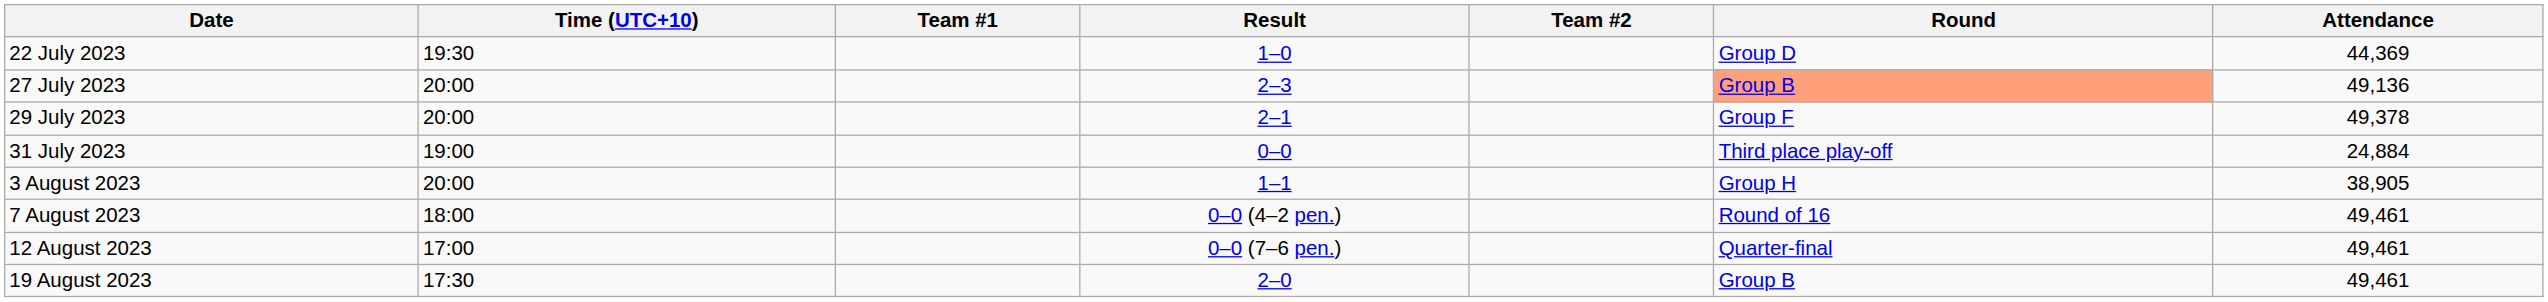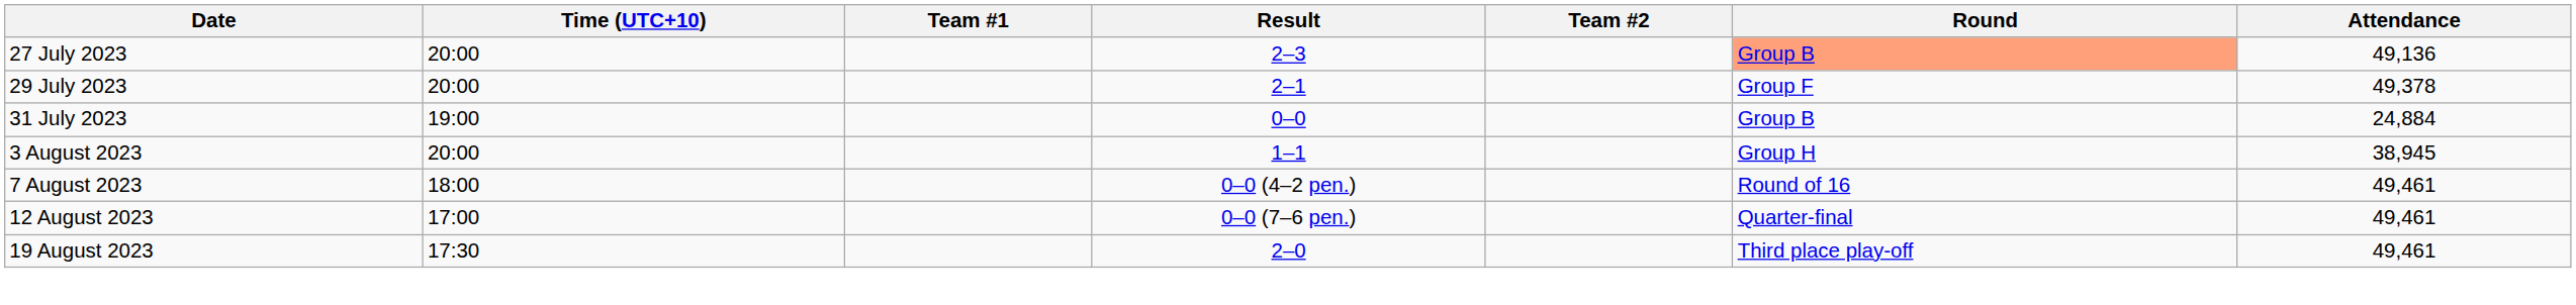 <table class="wikitable" style="text-align:left; width:100%;">
 <tr>
 <th>Date</th>
 <th>Time (<a href='#'>UTC+10</a>)</th>
 <th>Team #1</th>
 <th>Result</th>
 <th>Team #2</th>
 <th>Round</th>
 <th>Attendance</th>
-</tr>
-<tr>
-<td>22 July 2023</td>
-<td>19:30</td>
-<td></td>
-<td style="text-align:center;"><a href='#'>1–0</a></td>
-<td></td>
-<td><a href='#'>Group D</a></td>
-<td style="text-align:center;">44,369</td>
 </tr>
 <tr>
 <td>27 July 2023</td>
 <td>20:00</td>
 <td></td>
 <td style="text-align:center;"><a href='#'>2–3</a></td>
 <td></td>
 <td style="background: lightsalmon;"><a href='#'>Group B</a></td>
 <td style="text-align:center;">49,136</td>
 </tr>
 <tr>
 <td>29 July 2023</td>
 <td>20:00</td>
 <td></td>
 <td style="text-align:center;"><a href='#'>2–1</a></td>
 <td></td>
 <td><a href='#'>Group F</a></td>
 <td style="text-align:center;">49,378</td>
 </tr>
 <tr>
 <td>31 July 2023</td>
 <td>19:00</td>
 <td></td>
 <td style="text-align:center;"><a href='#'>0–0</a></td>
 <td></td>
-<td><a href='#'>Third place play-off</a></td>
+<td><a href='#'>Group B</a></td>
 <td style="text-align:center;">24,884</td>
 </tr>
 <tr>
 <td>3 August 2023</td>
 <td>20:00</td>
 <td></td>
 <td style="text-align:center;"><a href='#'>1–1</a></td>
 <td></td>
 <td><a href='#'>Group H</a></td>
-<td style="text-align:center;">38,905</td>
+<td style="text-align:center;">38,945</td>
 </tr>
 <tr>
 <td>7 August 2023</td>
 <td>18:00</td>
 <td></td>
 <td style="text-align:center;"><a href='#'>0–0</a> (4–2 <a href='#'>pen.</a>)</td>
 <td></td>
 <td><a href='#'>Round of 16</a></td>
 <td style="text-align:center;">49,461</td>
 </tr>
 <tr>
 <td>12 August 2023</td>
 <td>17:00</td>
 <td></td>
 <td style="text-align:center;"><a href='#'>0–0</a> (7–6 <a href='#'>pen.</a>)</td>
 <td></td>
 <td><a href='#'>Quarter-final</a></td>
 <td style="text-align:center;">49,461</td>
 </tr>
 <tr>
 <td>19 August 2023</td>
 <td>17:30</td>
 <td></td>
 <td style="text-align:center;"><a href='#'>2–0</a></td>
 <td></td>
-<td><a href='#'>Group B</a></td>
+<td><a href='#'>Third place play-off</a></td>
 <td style="text-align:center;">49,461</td>
 </tr>
 </table>
